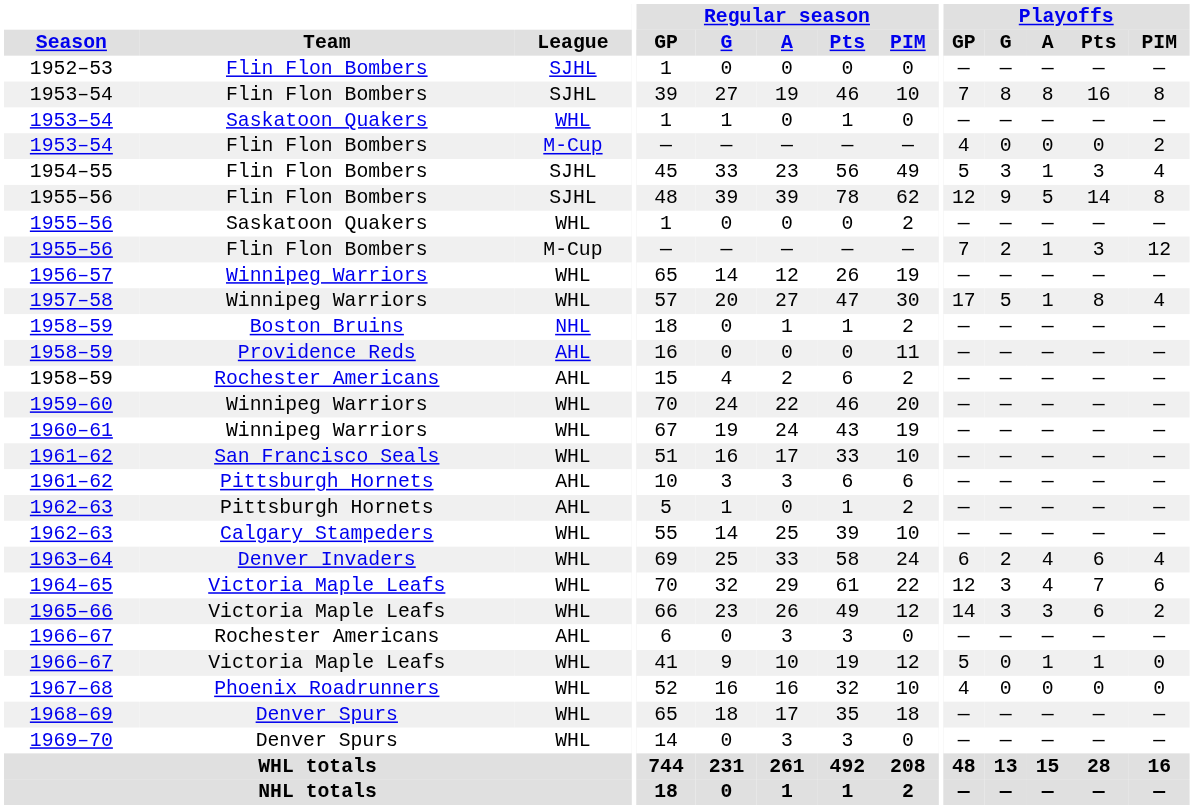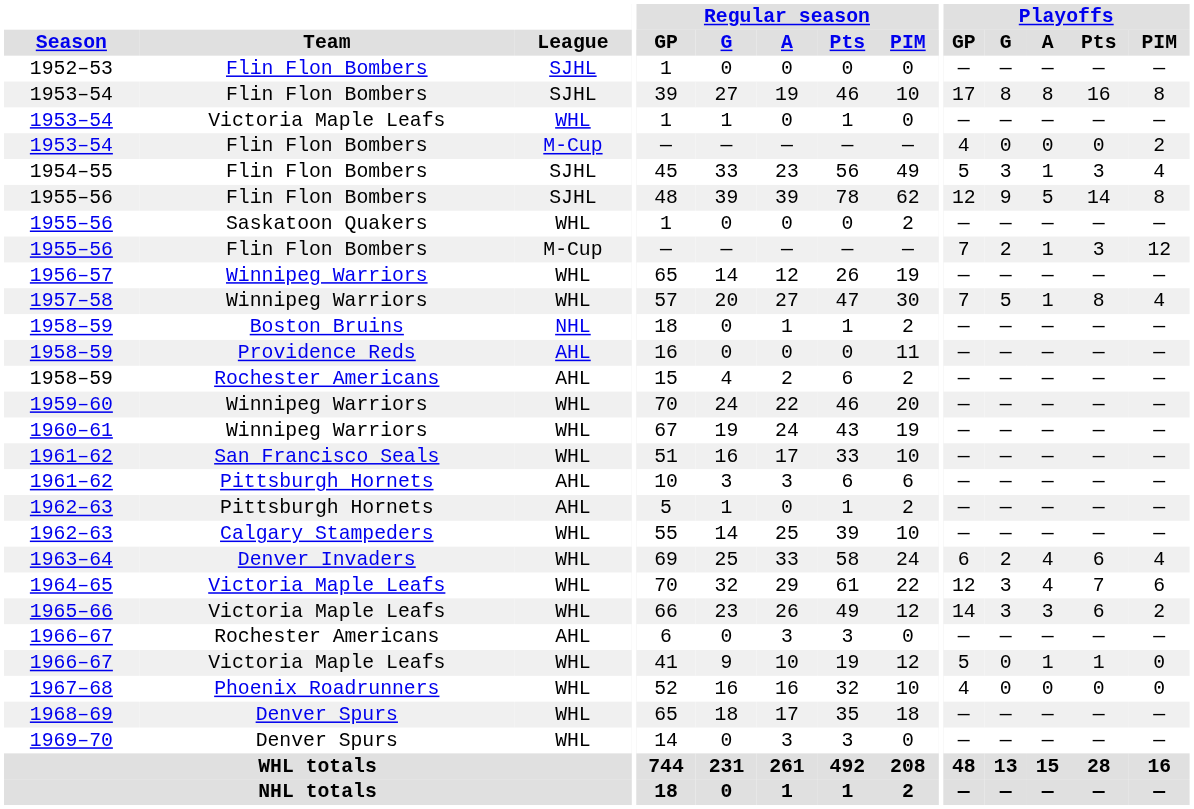 <table border="0" cellpadding="1" cellspacing="0" style="text-align:center; width:60em">
 <tr bgcolor="#e0e0e0">
 <th colspan="3" bgcolor="#ffffff"></th>
 <th rowspan="100" bgcolor="#ffffff"></th>
 <th colspan="5"><a href='#'>Regular season</a></th>
 <th rowspan="100" bgcolor="#ffffff"></th>
 <th colspan="5"><a href='#'>Playoffs</a></th>
 </tr>
 <tr bgcolor="#e0e0e0">
 <th><a href='#'>Season</a></th>
 <th>Team</th>
 <th>League</th>
 <th>GP</th>
 <th><a href='#'>G</a></th>
 <th><a href='#'>A</a></th>
 <th><a href='#'>Pts</a></th>
 <th><a href='#'>PIM</a></th>
 <th>GP</th>
 <th>G</th>
 <th>A</th>
 <th>Pts</th>
 <th>PIM</th>
 </tr>
 <tr>
 <td>1952–53</td>
 <td><a href='#'>Flin Flon Bombers</a></td>
 <td><a href='#'>SJHL</a></td>
 <td>1</td>
 <td>0</td>
 <td>0</td>
 <td>0</td>
 <td>0</td>
 <td>—</td>
 <td>—</td>
 <td>—</td>
 <td>—</td>
 <td>—</td>
 </tr>
 <tr bgcolor="#f0f0f0">
 <td>1953–54</td>
 <td>Flin Flon Bombers</td>
 <td>SJHL</td>
 <td>39</td>
 <td>27</td>
 <td>19</td>
 <td>46</td>
 <td>10</td>
-<td>7</td>
+<td>17</td>
 <td>8</td>
 <td>8</td>
 <td>16</td>
 <td>8</td>
 </tr>
 <tr>
 <td><a href='#'>1953–54</a></td>
-<td><a href='#'>Saskatoon Quakers</a></td>
+<td>Victoria Maple Leafs</td>
 <td><a href='#'>WHL</a></td>
 <td>1</td>
 <td>1</td>
 <td>0</td>
 <td>1</td>
 <td>0</td>
 <td>—</td>
 <td>—</td>
 <td>—</td>
 <td>—</td>
 <td>—</td>
 </tr>
 <tr bgcolor="#f0f0f0">
 <td><a href='#'>1953–54</a></td>
 <td>Flin Flon Bombers</td>
 <td><a href='#'>M-Cup</a></td>
 <td>—</td>
 <td>—</td>
 <td>—</td>
 <td>—</td>
 <td>—</td>
 <td>4</td>
 <td>0</td>
 <td>0</td>
 <td>0</td>
 <td>2</td>
 </tr>
 <tr>
 <td>1954–55</td>
 <td>Flin Flon Bombers</td>
 <td>SJHL</td>
 <td>45</td>
 <td>33</td>
 <td>23</td>
 <td>56</td>
 <td>49</td>
 <td>5</td>
 <td>3</td>
 <td>1</td>
 <td>3</td>
 <td>4</td>
 </tr>
 <tr bgcolor="#f0f0f0">
 <td>1955–56</td>
 <td>Flin Flon Bombers</td>
 <td>SJHL</td>
 <td>48</td>
 <td>39</td>
 <td>39</td>
 <td>78</td>
 <td>62</td>
 <td>12</td>
 <td>9</td>
 <td>5</td>
 <td>14</td>
 <td>8</td>
 </tr>
 <tr>
 <td><a href='#'>1955–56</a></td>
 <td>Saskatoon Quakers</td>
 <td>WHL</td>
 <td>1</td>
 <td>0</td>
 <td>0</td>
 <td>0</td>
 <td>2</td>
 <td>—</td>
 <td>—</td>
 <td>—</td>
 <td>—</td>
 <td>—</td>
 </tr>
 <tr bgcolor="#f0f0f0">
 <td><a href='#'>1955–56</a></td>
 <td>Flin Flon Bombers</td>
 <td>M-Cup</td>
 <td>—</td>
 <td>—</td>
 <td>—</td>
 <td>—</td>
 <td>—</td>
 <td>7</td>
 <td>2</td>
 <td>1</td>
 <td>3</td>
 <td>12</td>
 </tr>
 <tr>
 <td><a href='#'>1956–57</a></td>
 <td><a href='#'>Winnipeg Warriors</a></td>
 <td>WHL</td>
 <td>65</td>
 <td>14</td>
 <td>12</td>
 <td>26</td>
 <td>19</td>
 <td>—</td>
 <td>—</td>
 <td>—</td>
 <td>—</td>
 <td>—</td>
 </tr>
 <tr bgcolor="#f0f0f0">
 <td><a href='#'>1957–58</a></td>
 <td>Winnipeg Warriors</td>
 <td>WHL</td>
 <td>57</td>
 <td>20</td>
 <td>27</td>
 <td>47</td>
 <td>30</td>
-<td>17</td>
+<td>7</td>
 <td>5</td>
 <td>1</td>
 <td>8</td>
 <td>4</td>
 </tr>
 <tr>
 <td><a href='#'>1958–59</a></td>
 <td><a href='#'>Boston Bruins</a></td>
 <td><a href='#'>NHL</a></td>
 <td>18</td>
 <td>0</td>
 <td>1</td>
 <td>1</td>
 <td>2</td>
 <td>—</td>
 <td>—</td>
 <td>—</td>
 <td>—</td>
 <td>—</td>
 </tr>
 <tr bgcolor="#f0f0f0">
 <td><a href='#'>1958–59</a></td>
 <td><a href='#'>Providence Reds</a></td>
 <td><a href='#'>AHL</a></td>
 <td>16</td>
 <td>0</td>
 <td>0</td>
 <td>0</td>
 <td>11</td>
 <td>—</td>
 <td>—</td>
 <td>—</td>
 <td>—</td>
 <td>—</td>
 </tr>
 <tr>
 <td>1958–59</td>
 <td><a href='#'>Rochester Americans</a></td>
 <td>AHL</td>
 <td>15</td>
 <td>4</td>
 <td>2</td>
 <td>6</td>
 <td>2</td>
 <td>—</td>
 <td>—</td>
 <td>—</td>
 <td>—</td>
 <td>—</td>
 </tr>
 <tr bgcolor="#f0f0f0">
 <td><a href='#'>1959–60</a></td>
 <td>Winnipeg Warriors</td>
 <td>WHL</td>
 <td>70</td>
 <td>24</td>
 <td>22</td>
 <td>46</td>
 <td>20</td>
 <td>—</td>
 <td>—</td>
 <td>—</td>
 <td>—</td>
 <td>—</td>
 </tr>
 <tr>
 <td><a href='#'>1960–61</a></td>
 <td>Winnipeg Warriors</td>
 <td>WHL</td>
 <td>67</td>
 <td>19</td>
 <td>24</td>
 <td>43</td>
 <td>19</td>
 <td>—</td>
 <td>—</td>
 <td>—</td>
 <td>—</td>
 <td>—</td>
 </tr>
 <tr bgcolor="#f0f0f0">
 <td><a href='#'>1961–62</a></td>
 <td><a href='#'>San Francisco Seals</a></td>
 <td>WHL</td>
 <td>51</td>
 <td>16</td>
 <td>17</td>
 <td>33</td>
 <td>10</td>
 <td>—</td>
 <td>—</td>
 <td>—</td>
 <td>—</td>
 <td>—</td>
 </tr>
 <tr>
 <td><a href='#'>1961–62</a></td>
 <td><a href='#'>Pittsburgh Hornets</a></td>
 <td>AHL</td>
 <td>10</td>
 <td>3</td>
 <td>3</td>
 <td>6</td>
 <td>6</td>
 <td>—</td>
 <td>—</td>
 <td>—</td>
 <td>—</td>
 <td>—</td>
 </tr>
 <tr bgcolor="#f0f0f0">
 <td><a href='#'>1962–63</a></td>
 <td>Pittsburgh Hornets</td>
 <td>AHL</td>
 <td>5</td>
 <td>1</td>
 <td>0</td>
 <td>1</td>
 <td>2</td>
 <td>—</td>
 <td>—</td>
 <td>—</td>
 <td>—</td>
 <td>—</td>
 </tr>
 <tr>
 <td><a href='#'>1962–63</a></td>
 <td><a href='#'>Calgary Stampeders</a></td>
 <td>WHL</td>
 <td>55</td>
 <td>14</td>
 <td>25</td>
 <td>39</td>
 <td>10</td>
 <td>—</td>
 <td>—</td>
 <td>—</td>
 <td>—</td>
 <td>—</td>
 </tr>
 <tr bgcolor="#f0f0f0">
 <td><a href='#'>1963–64</a></td>
 <td><a href='#'>Denver Invaders</a></td>
 <td>WHL</td>
 <td>69</td>
 <td>25</td>
 <td>33</td>
 <td>58</td>
 <td>24</td>
 <td>6</td>
 <td>2</td>
 <td>4</td>
 <td>6</td>
 <td>4</td>
 </tr>
 <tr>
 <td><a href='#'>1964–65</a></td>
 <td><a href='#'>Victoria Maple Leafs</a></td>
 <td>WHL</td>
 <td>70</td>
 <td>32</td>
 <td>29</td>
 <td>61</td>
 <td>22</td>
 <td>12</td>
 <td>3</td>
 <td>4</td>
 <td>7</td>
 <td>6</td>
 </tr>
 <tr bgcolor="#f0f0f0">
 <td><a href='#'>1965–66</a></td>
 <td>Victoria Maple Leafs</td>
 <td>WHL</td>
 <td>66</td>
 <td>23</td>
 <td>26</td>
 <td>49</td>
 <td>12</td>
 <td>14</td>
 <td>3</td>
 <td>3</td>
 <td>6</td>
 <td>2</td>
 </tr>
 <tr>
 <td><a href='#'>1966–67</a></td>
 <td>Rochester Americans</td>
 <td>AHL</td>
 <td>6</td>
 <td>0</td>
 <td>3</td>
 <td>3</td>
 <td>0</td>
 <td>—</td>
 <td>—</td>
 <td>—</td>
 <td>—</td>
 <td>—</td>
 </tr>
 <tr bgcolor="#f0f0f0">
 <td><a href='#'>1966–67</a></td>
 <td>Victoria Maple Leafs</td>
 <td>WHL</td>
 <td>41</td>
 <td>9</td>
 <td>10</td>
 <td>19</td>
 <td>12</td>
 <td>5</td>
 <td>0</td>
 <td>1</td>
 <td>1</td>
 <td>0</td>
 </tr>
 <tr>
 <td><a href='#'>1967–68</a></td>
 <td><a href='#'>Phoenix Roadrunners</a></td>
 <td>WHL</td>
 <td>52</td>
 <td>16</td>
 <td>16</td>
 <td>32</td>
 <td>10</td>
 <td>4</td>
 <td>0</td>
 <td>0</td>
 <td>0</td>
 <td>0</td>
 </tr>
 <tr bgcolor="#f0f0f0">
 <td><a href='#'>1968–69</a></td>
 <td><a href='#'>Denver Spurs</a></td>
 <td>WHL</td>
 <td>65</td>
 <td>18</td>
 <td>17</td>
 <td>35</td>
 <td>18</td>
 <td>—</td>
 <td>—</td>
 <td>—</td>
 <td>—</td>
 <td>—</td>
 </tr>
 <tr>
 <td><a href='#'>1969–70</a></td>
 <td>Denver Spurs</td>
 <td>WHL</td>
 <td>14</td>
 <td>0</td>
 <td>3</td>
 <td>3</td>
 <td>0</td>
 <td>—</td>
 <td>—</td>
 <td>—</td>
 <td>—</td>
 <td>—</td>
 </tr>
 <tr bgcolor="#e0e0e0">
 <th colspan="3">WHL totals</th>
 <th>744</th>
 <th>231</th>
 <th>261</th>
 <th>492</th>
 <th>208</th>
 <th>48</th>
 <th>13</th>
 <th>15</th>
 <th>28</th>
 <th>16</th>
 </tr>
 <tr bgcolor="#e0e0e0">
 <th colspan="3">NHL totals</th>
 <th>18</th>
 <th>0</th>
 <th>1</th>
 <th>1</th>
 <th>2</th>
 <th>—</th>
 <th>—</th>
 <th>—</th>
 <th>—</th>
 <th>—</th>
 </tr>
 </table>
